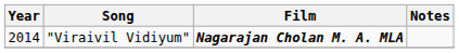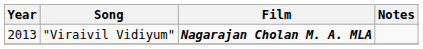 <table class="wikitable">
 <tr style="background:#ccc; text-align:center;">
 <th>Year</th>
 <th>Song</th>
 <th>Film</th>
 <th>Notes</th>
 </tr>
 <tr>
-<td>2014</td>
+<td>2013</td>
 <td>"Viraivil Vidiyum"</td>
 <td><strong><em>Nagarajan Cholan M. A. MLA</em></strong></td>
 <td></td>
 </tr>
 <tr>
 </tr>
 </table>
